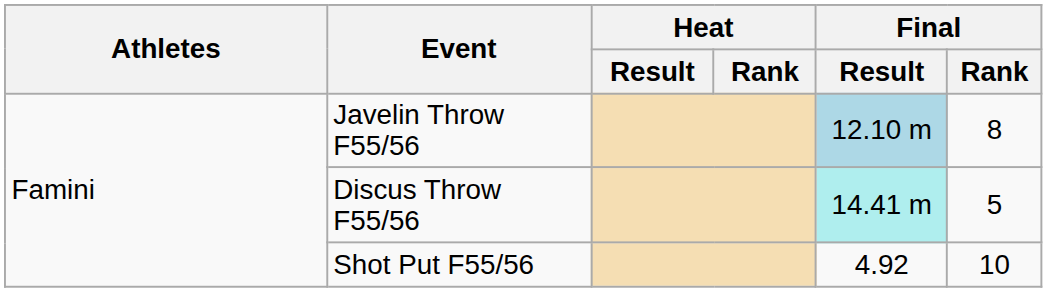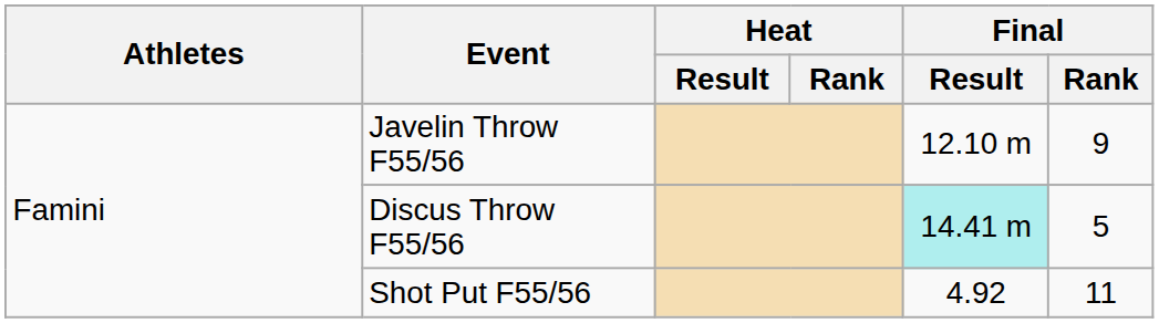 <table class=wikitable style="font-size:90%; text-align:center">
 <tr>
 <th width="160" rowspan="2">Athletes</th>
 <th width="130" rowspan="2">Event</th>
 <th width="110" colspan="2">Heat</th>
 <th width="110" colspan="2">Final</th>
 </tr>
 <tr>
 <th>Result</th>
 <th>Rank</th>
 <th>Result</th>
 <th>Rank</th>
 </tr>
 <tr>
 <td align=left rowspan="3">Famini</td>
 <td align=left>Javelin Throw F55/56</td>
 <td colspan=2 bgcolor="wheat"></td>
-<td style="background: lightblue;">12.10 m</td>
-<td>8</td>
+<td>12.10 m</td>
+<td>9</td>
 </tr>
 <tr>
 <td align=left>Discus Throw F55/56</td>
 <td colspan=2 bgcolor="wheat"></td>
 <td style="background: paleturquoise;">14.41 m</td>
 <td>5</td>
 </tr>
 <tr>
 <td align=left>Shot Put F55/56</td>
 <td colspan=2 bgcolor="wheat"></td>
 <td>4.92</td>
-<td>10</td>
+<td>11</td>
 </tr>
 </table>
